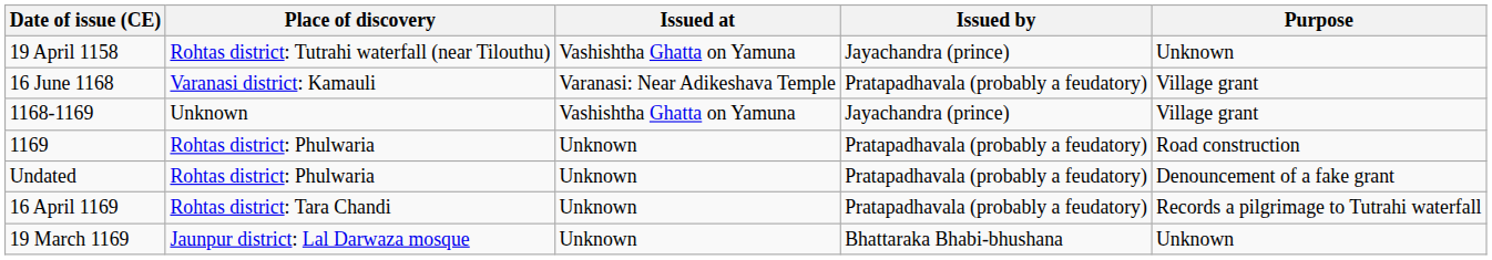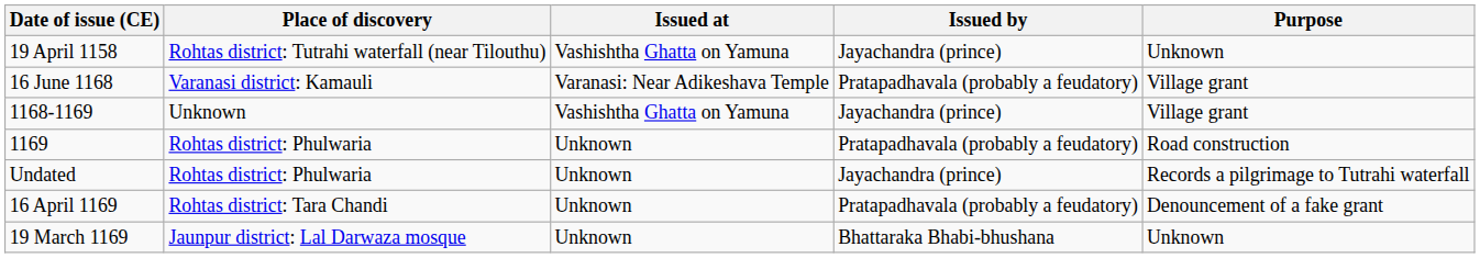 <table class="wikitable sortable">
 <tr>
 <th>Date of issue (CE)</th>
 <th>Place of discovery</th>
 <th>Issued at</th>
 <th>Issued by</th>
 <th>Purpose</th>
 </tr>
 <tr>
 <td>19 April 1158</td>
 <td><a href='#'>Rohtas district</a>: Tutrahi waterfall (near Tilouthu)</td>
 <td>Vashishtha <a href='#'>Ghatta</a> on Yamuna</td>
 <td>Jayachandra (prince)</td>
 <td>Unknown</td>
 </tr>
 <tr>
 <td>16 June 1168</td>
 <td><a href='#'>Varanasi district</a>: Kamauli</td>
 <td>Varanasi: Near Adikeshava Temple</td>
 <td>Pratapadhavala (probably a feudatory)</td>
 <td>Village grant</td>
 </tr>
 <tr>
 <td>1168-1169</td>
 <td>Unknown</td>
 <td>Vashishtha <a href='#'>Ghatta</a> on Yamuna</td>
 <td>Jayachandra (prince)</td>
 <td>Village grant</td>
 </tr>
 <tr>
 <td>1169</td>
 <td><a href='#'>Rohtas district</a>: Phulwaria</td>
 <td>Unknown</td>
 <td>Pratapadhavala (probably a feudatory)</td>
 <td>Road construction</td>
 </tr>
 <tr>
 <td>Undated</td>
 <td><a href='#'>Rohtas district</a>: Phulwaria</td>
 <td>Unknown</td>
-<td>Pratapadhavala (probably a feudatory)</td>
-<td>Denouncement of a fake grant</td>
+<td>Jayachandra (prince)</td>
+<td>Records a pilgrimage to Tutrahi waterfall</td>
 </tr>
 <tr>
 <td>16 April 1169</td>
 <td><a href='#'>Rohtas district</a>: Tara Chandi</td>
 <td>Unknown</td>
 <td>Pratapadhavala (probably a feudatory)</td>
-<td>Records a pilgrimage to Tutrahi waterfall</td>
+<td>Denouncement of a fake grant</td>
 </tr>
 <tr>
 <td>19 March 1169</td>
 <td><a href='#'>Jaunpur district</a>: <a href='#'>Lal Darwaza mosque</a></td>
 <td>Unknown</td>
 <td>Bhattaraka Bhabi-bhushana</td>
 <td>Unknown</td>
 </tr>
 </table>
